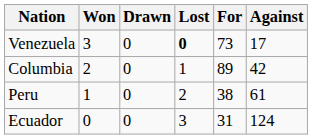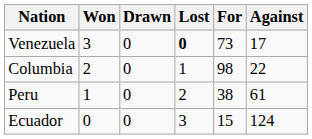 <table class="wikitable">
 <tr>
 <th>Nation</th>
 <th>Won</th>
 <th>Drawn</th>
 <th>Lost</th>
 <th>For</th>
 <th>Against</th>
 </tr>
 <tr>
 <td>Venezuela</td>
 <td>3</td>
 <td>0</td>
 <td><strong>0</strong></td>
 <td>73</td>
 <td>17</td>
 </tr>
 <tr>
 <td>Columbia</td>
 <td>2</td>
 <td>0</td>
 <td>1</td>
-<td>89</td>
-<td>42</td>
+<td>98</td>
+<td>22</td>
 </tr>
 <tr>
 <td>Peru</td>
 <td>1</td>
 <td>0</td>
 <td>2</td>
 <td>38</td>
 <td>61</td>
 </tr>
 <tr>
 <td>Ecuador</td>
 <td>0</td>
 <td>0</td>
 <td>3</td>
-<td>31</td>
+<td>15</td>
 <td>124</td>
 </tr>
 </table>
